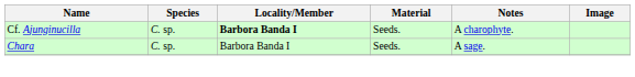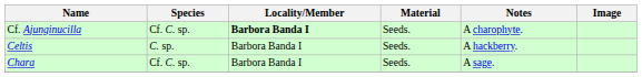 <table class="wikitable" align="center" width="75%">
 <tr>
 <th>Name</th>
 <th>Species</th>
 <th>Locality/Member</th>
 <th>Material</th>
 <th>Notes</th>
 <th>Image</th>
 </tr>
 <tr style="background:#D1FFCF;">
 <td>Cf. <em><a href='#'>Ajunginucilla</a></em></td>
-<td><em>C.</em> sp.</td>
+<td>Cf. <em>C.</em> sp.</td>
 <td><strong>Barbora Banda I</strong></td>
 <td>Seeds.</td>
 <td>A <a href='#'>charophyte</a>.</td>
 <td></td>
 </tr>
 <tr style="background:#D1FFCF;">
+<td><em><a href='#'>Celtis</a></em></td>
+<td><em>C.</em> sp.</td>
+<td>Barbora Banda I</td>
+<td>Seeds.</td>
+<td>A <a href='#'>hackberry</a>.</td>
+<td></td>
+</tr>
+<tr style="background:#D1FFCF;">
 <td><em><a href='#'>Chara</a></em></td>
-<td><em>C.</em> sp.</td>
+<td>Cf. <em>C.</em> sp.</td>
 <td>Barbora Banda I</td>
 <td>Seeds.</td>
 <td>A <a href='#'>sage</a>.</td>
 <td></td>
 </tr>
 <tr>
 </tr>
 </table>
